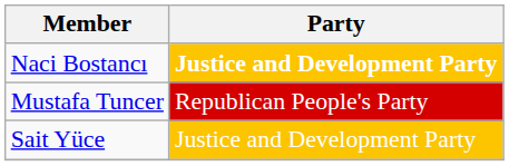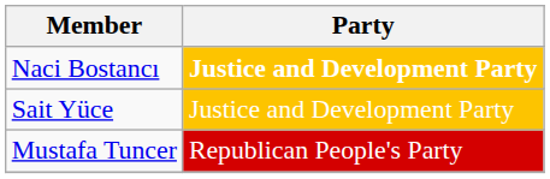 <table class="wikitable">
 <tr>
 <th>Member</th>
 <th>Party</th>
 </tr>
 <tr>
 <td><a href='#'>Naci Bostancı</a></td>
 <td style="background:#FDC400; color:white"><strong>Justice and Development Party</strong></td>
 </tr>
 <tr>
+<td><a href='#'>Sait Yüce</a></td>
+<td style="background:#FDC400; color:white">Justice and Development Party</td>
+</tr>
+<tr>
 <td><a href='#'>Mustafa Tuncer</a></td>
 <td style="background:#D40000; color:white">Republican People's Party</td>
 </tr>
 <tr>
-<td><a href='#'>Sait Yüce</a></td>
-<td style="background:#FDC400; color:white">Justice and Development Party</td>
-</tr>
-<tr>
 </tr>
 </table>
